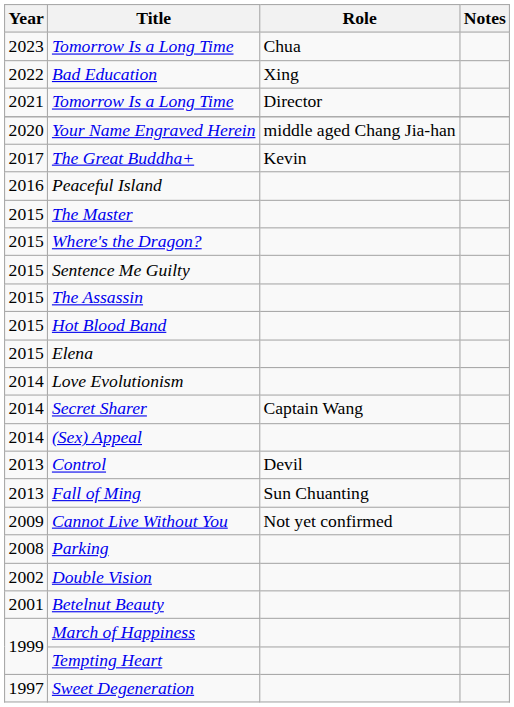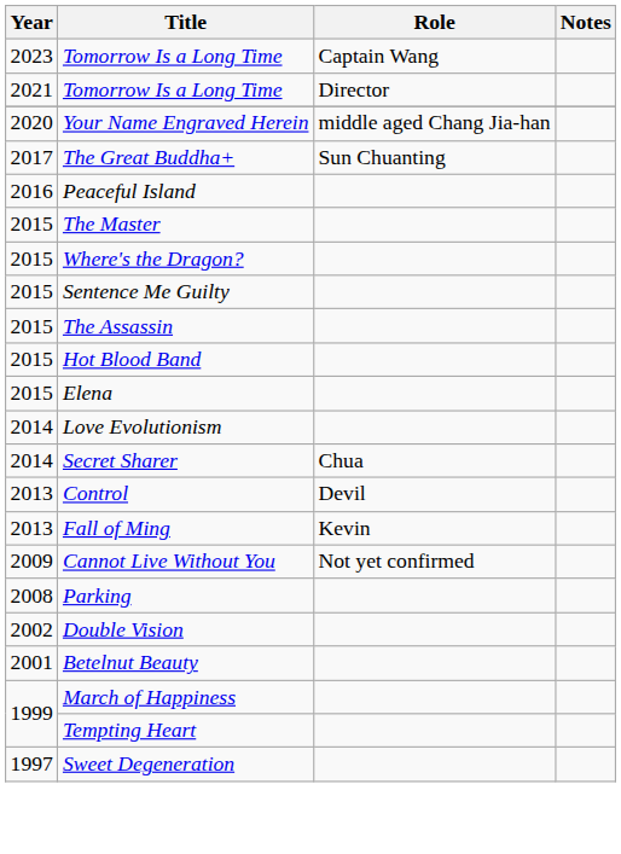 <table class="wikitable sortable">
 <tr>
 <th>Year</th>
 <th>Title</th>
 <th>Role</th>
 <th class="unsortable">Notes</th>
 </tr>
 <tr>
 <td>2023</td>
 <td><em><a href='#'>Tomorrow Is a Long Time</a></em></td>
-<td>Chua</td>
-<td></td>
-</tr>
-<tr>
-<td>2022</td>
-<td><em><a href='#'>Bad Education</a></em></td>
-<td>Xing</td>
+<td>Captain Wang</td>
 <td></td>
 </tr>
 <tr>
 <td>2021</td>
 <td><em><a href='#'>Tomorrow Is a Long Time</a></em></td>
 <td>Director</td>
 <td></td>
 </tr>
 <tr>
 </tr>
 <tr>
 <td>2020</td>
 <td><em><a href='#'>Your Name Engraved Herein</a></em></td>
 <td>middle aged Chang Jia-han</td>
 <td></td>
 </tr>
 <tr>
 <td>2017</td>
 <td><em><a href='#'>The Great Buddha+</a></em></td>
-<td>Kevin</td>
+<td>Sun Chuanting</td>
 <td></td>
 </tr>
 <tr>
 <td>2016</td>
 <td><em>Peaceful Island</em></td>
 <td></td>
 <td></td>
 </tr>
 <tr>
 <td>2015</td>
 <td><em><a href='#'>The Master</a></em></td>
 <td></td>
 <td></td>
 </tr>
 <tr>
 <td>2015</td>
 <td><em><a href='#'>Where's the Dragon?</a></em></td>
 <td></td>
 <td></td>
 </tr>
 <tr>
 <td>2015</td>
 <td><em>Sentence Me Guilty</em></td>
 <td></td>
 <td></td>
 </tr>
 <tr>
 <td>2015</td>
 <td><em><a href='#'>The Assassin</a></em></td>
 <td></td>
 <td></td>
 </tr>
 <tr>
 <td>2015</td>
 <td><em><a href='#'>Hot Blood Band</a></em></td>
 <td></td>
 <td></td>
 </tr>
 <tr>
 <td>2015</td>
 <td><em>Elena</em></td>
 <td></td>
 <td></td>
 </tr>
 <tr>
 <td>2014</td>
 <td><em>Love Evolutionism</em></td>
 <td></td>
 <td></td>
 </tr>
 <tr>
 <td>2014</td>
 <td><em><a href='#'>Secret Sharer</a></em></td>
-<td>Captain Wang</td>
-<td></td>
-</tr>
-<tr>
-<td>2014</td>
-<td><em><a href='#'>(Sex) Appeal</a></em></td>
-<td></td>
+<td>Chua</td>
 <td></td>
 </tr>
 <tr>
 <td>2013</td>
 <td><em><a href='#'>Control</a></em></td>
 <td>Devil</td>
 <td></td>
 </tr>
 <tr>
 <td>2013</td>
 <td><em><a href='#'>Fall of Ming</a></em></td>
-<td>Sun Chuanting</td>
+<td>Kevin</td>
 <td></td>
 </tr>
 <tr>
 <td>2009</td>
 <td><em><a href='#'>Cannot Live Without You</a></em></td>
 <td>Not yet confirmed</td>
 <td></td>
 </tr>
 <tr>
 <td>2008</td>
 <td><em><a href='#'>Parking</a></em></td>
 <td></td>
 <td></td>
 </tr>
 <tr>
 <td>2002</td>
 <td><em><a href='#'>Double Vision</a></em></td>
 <td></td>
 <td></td>
 </tr>
 <tr>
 <td>2001</td>
 <td><em><a href='#'>Betelnut Beauty</a></em></td>
 <td></td>
 <td></td>
 </tr>
 <tr>
 <td rowspan="2">1999</td>
 <td><em><a href='#'>March of Happiness</a></em></td>
 <td></td>
 <td></td>
 </tr>
 <tr>
 <td><em><a href='#'>Tempting Heart</a></em></td>
 <td></td>
 <td></td>
 </tr>
 <tr>
 <td>1997</td>
 <td><em><a href='#'>Sweet Degeneration</a></em></td>
 <td></td>
 <td></td>
 </tr>
 </table>
